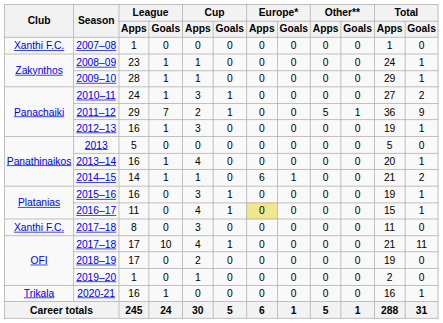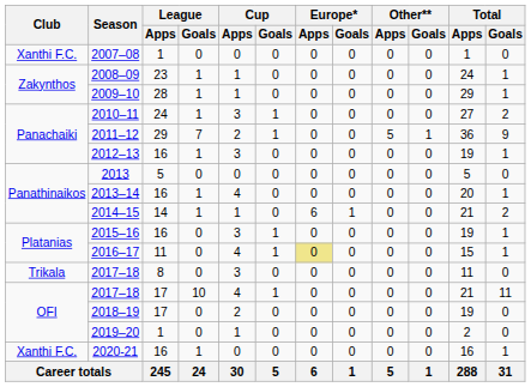 <table class="wikitable" style="font-size:88%; text-align: center">
 <tr>
 <th rowspan=2>Club</th>
 <th rowspan=2>Season</th>
 <th colspan=2>League</th>
 <th colspan=2>Cup</th>
 <th colspan=2>Europe*</th>
 <th colspan=2>Other**</th>
 <th colspan=2>Total</th>
 </tr>
 <tr>
 <th>Apps</th>
 <th>Goals</th>
 <th>Apps</th>
 <th>Goals</th>
 <th>Apps</th>
 <th>Goals</th>
 <th>Apps</th>
 <th>Goals</th>
 <th>Apps</th>
 <th>Goals</th>
 </tr>
 <tr>
 <td><a href='#'>Xanthi F.C.</a></td>
 <td><a href='#'>2007–08</a></td>
 <td>1</td>
 <td>0</td>
 <td>0</td>
 <td>0</td>
 <td>0</td>
 <td>0</td>
 <td>0</td>
 <td>0</td>
 <td>1</td>
 <td>0</td>
 </tr>
 <tr>
 <td rowspan=2><a href='#'>Zakynthos</a></td>
 <td><a href='#'>2008–09</a></td>
 <td>23</td>
 <td>1</td>
 <td>1</td>
 <td>0</td>
 <td>0</td>
 <td>0</td>
 <td>0</td>
 <td>0</td>
 <td>24</td>
 <td>1</td>
 </tr>
 <tr>
 <td><a href='#'>2009–10</a></td>
 <td>28</td>
 <td>1</td>
 <td>1</td>
 <td>0</td>
 <td>0</td>
 <td>0</td>
 <td>0</td>
 <td>0</td>
 <td>29</td>
 <td>1</td>
 </tr>
 <tr>
 <td rowspan=3><a href='#'>Panachaiki</a></td>
 <td><a href='#'>2010–11</a></td>
 <td>24</td>
 <td>1</td>
 <td>3</td>
 <td>1</td>
 <td>0</td>
 <td>0</td>
 <td>0</td>
 <td>0</td>
 <td>27</td>
 <td>2</td>
 </tr>
 <tr>
 <td><a href='#'>2011–12</a></td>
 <td>29</td>
 <td>7</td>
 <td>2</td>
 <td>1</td>
 <td>0</td>
 <td>0</td>
 <td>5</td>
 <td>1</td>
 <td>36</td>
 <td>9</td>
 </tr>
 <tr>
 <td><a href='#'>2012–13</a></td>
 <td>16</td>
 <td>1</td>
 <td>3</td>
 <td>0</td>
 <td>0</td>
 <td>0</td>
 <td>0</td>
 <td>0</td>
 <td>19</td>
 <td>1</td>
 </tr>
 <tr>
 <td rowspan=3><a href='#'>Panathinaikos</a></td>
 <td><a href='#'>2013</a></td>
 <td>5</td>
 <td>0</td>
 <td>0</td>
 <td>0</td>
 <td>0</td>
 <td>0</td>
 <td>0</td>
 <td>0</td>
 <td>5</td>
 <td>0</td>
 </tr>
 <tr>
 <td><a href='#'>2013–14</a></td>
 <td>16</td>
 <td>1</td>
 <td>4</td>
 <td>0</td>
 <td>0</td>
 <td>0</td>
 <td>0</td>
 <td>0</td>
 <td>20</td>
 <td>1</td>
 </tr>
 <tr>
 <td><a href='#'>2014–15</a></td>
 <td>14</td>
 <td>1</td>
 <td>1</td>
 <td>0</td>
 <td>6</td>
 <td>1</td>
 <td>0</td>
 <td>0</td>
 <td>21</td>
 <td>2</td>
 </tr>
 <tr>
 <td rowspan=2><a href='#'>Platanias</a></td>
 <td><a href='#'>2015–16</a></td>
 <td>16</td>
 <td>0</td>
 <td>3</td>
 <td>1</td>
 <td>0</td>
 <td>0</td>
 <td>0</td>
 <td>0</td>
 <td>19</td>
 <td>1</td>
 </tr>
 <tr>
 <td><a href='#'>2016–17</a></td>
 <td>11</td>
 <td>0</td>
 <td>4</td>
 <td>1</td>
 <td style="background: khaki;">0</td>
 <td>0</td>
 <td>0</td>
 <td>0</td>
 <td>15</td>
 <td>1</td>
 </tr>
 <tr>
-<td><a href='#'>Xanthi F.C.</a></td>
+<td><a href='#'>Trikala</a></td>
 <td><a href='#'>2017–18</a></td>
 <td>8</td>
 <td>0</td>
 <td>3</td>
 <td>0</td>
 <td>0</td>
 <td>0</td>
 <td>0</td>
 <td>0</td>
 <td>11</td>
 <td>0</td>
 </tr>
 <tr>
 <td rowspan=3><a href='#'>OFI</a></td>
 <td><a href='#'>2017–18</a></td>
 <td>17</td>
 <td>10</td>
 <td>4</td>
 <td>1</td>
 <td>0</td>
 <td>0</td>
 <td>0</td>
 <td>0</td>
 <td>21</td>
 <td>11</td>
 </tr>
 <tr>
 <td><a href='#'>2018–19</a></td>
 <td>17</td>
 <td>0</td>
 <td>2</td>
 <td>0</td>
 <td>0</td>
 <td>0</td>
 <td>0</td>
 <td>0</td>
 <td>19</td>
 <td>0</td>
 </tr>
 <tr>
 <td><a href='#'>2019–20</a></td>
 <td>1</td>
 <td>0</td>
 <td>1</td>
 <td>0</td>
 <td>0</td>
 <td>0</td>
 <td>0</td>
 <td>0</td>
 <td>2</td>
 <td>0</td>
 </tr>
 <tr>
-<td><a href='#'>Trikala</a></td>
+<td><a href='#'>Xanthi F.C.</a></td>
 <td><a href='#'>2020-21</a></td>
 <td>16</td>
 <td>1</td>
 <td>0</td>
 <td>0</td>
 <td>0</td>
 <td>0</td>
 <td>0</td>
 <td>0</td>
 <td>16</td>
 <td>1</td>
 </tr>
 <tr>
 <th colspan=2>Career totals</th>
 <th>245</th>
 <th>24</th>
 <th>30</th>
 <th>5</th>
 <th>6</th>
 <th>1</th>
 <th>5</th>
 <th>1</th>
 <th>288</th>
 <th>31</th>
 </tr>
 </table>
